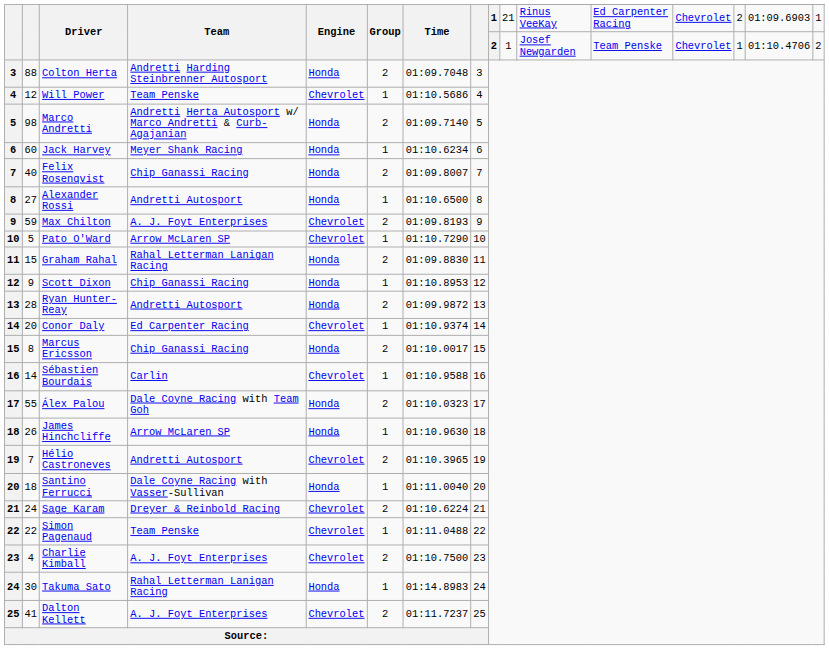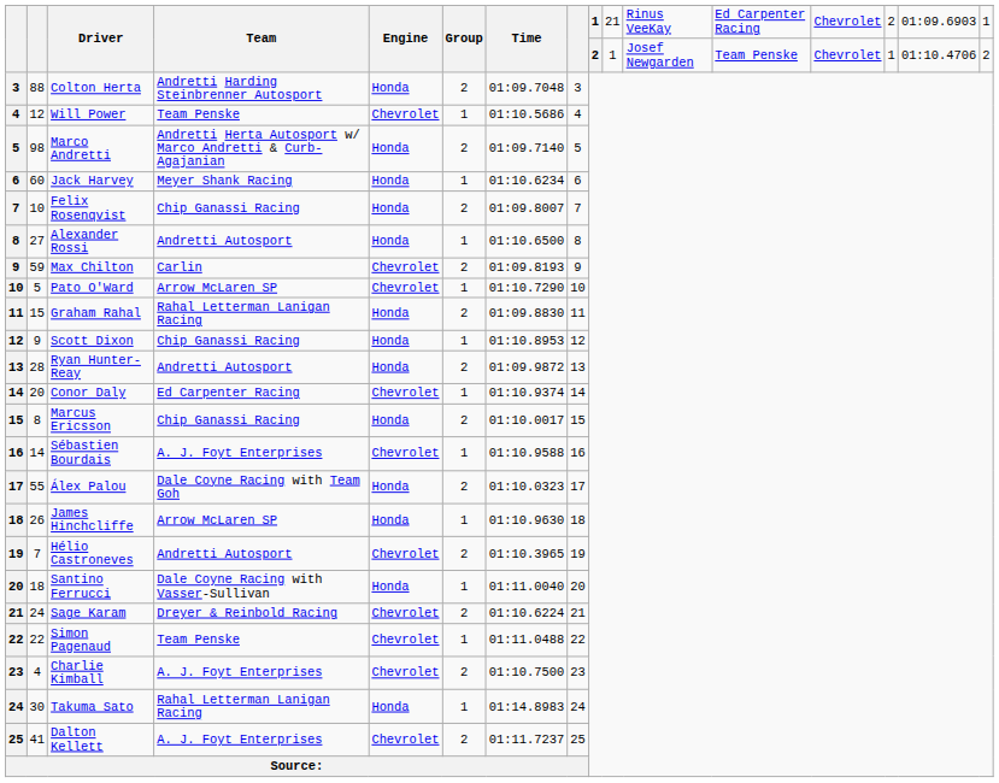 <table class="wikitable sortable" style="text-align:center; font-size:85%;">
 <tr>
 <th rowspan="3"></th>
 <th rowspan="3"></th>
 <th rowspan="3">Driver</th>
 <th rowspan="3">Team</th>
 <th rowspan="3">Engine</th>
 <th rowspan="3">Group</th>
 <th rowspan="3">Time</th>
 <th rowspan="3"></th>
 </tr>
 <tr>
 <th scope="row">1</th>
 <td align="center">21</td>
 <td align="left"> <a href='#'>Rinus VeeKay</a> <strong></strong></td>
 <td align="left"><a href='#'>Ed Carpenter Racing</a></td>
 <td align="left"><a href='#'>Chevrolet</a></td>
 <td>2</td>
 <td>01:09.6903</td>
 <td align="center">1</td>
 </tr>
 <tr>
 <th scope="row">2</th>
 <td align="center">1</td>
 <td align="left"> <a href='#'>Josef Newgarden</a></td>
 <td align="left"><a href='#'>Team Penske</a></td>
 <td align="left"><a href='#'>Chevrolet</a></td>
 <td>1</td>
 <td>01:10.4706</td>
 <td align="center">2</td>
 </tr>
 <tr>
 <th scope="row">3</th>
 <td align="center">88</td>
 <td align="left"> <a href='#'>Colton Herta</a></td>
 <td align="left"><a href='#'>Andretti</a> <a href='#'>Harding Steinbrenner Autosport</a></td>
 <td align="left"><a href='#'>Honda</a></td>
 <td>2</td>
 <td>01:09.7048</td>
 <td align="center">3</td>
 </tr>
 <tr>
 <th scope="row">4</th>
 <td align="center">12</td>
 <td align="left"> <a href='#'>Will Power</a> <strong></strong></td>
 <td align="left"><a href='#'>Team Penske</a></td>
 <td align="left"><a href='#'>Chevrolet</a></td>
 <td>1</td>
 <td>01:10.5686</td>
 <td align="center">4</td>
 </tr>
 <tr>
 <th scope="row">5</th>
 <td align="center">98</td>
 <td align="left"> <a href='#'>Marco Andretti</a></td>
 <td align="left"><a href='#'>Andretti</a> <a href='#'>Herta Autosport</a> w/ <a href='#'>Marco Andretti</a> & <a href='#'>Curb-Agajanian</a></td>
 <td align="left"><a href='#'>Honda</a></td>
 <td>2</td>
 <td>01:09.7140</td>
 <td align="center">5</td>
 </tr>
 <tr>
 <th scope="row">6</th>
 <td align="center">60</td>
 <td align="left"> <a href='#'>Jack Harvey</a></td>
 <td align="left"><a href='#'>Meyer Shank Racing</a></td>
 <td align="left"><a href='#'>Honda</a></td>
 <td>1</td>
 <td>01:10.6234</td>
 <td align="center">6</td>
 </tr>
 <tr>
 <th scope="row">7</th>
-<td align="center">40</td>
+<td align="center">10</td>
 <td align="left"> <a href='#'>Felix Rosenqvist</a></td>
 <td align="left"><a href='#'>Chip Ganassi Racing</a></td>
 <td align="left"><a href='#'>Honda</a></td>
 <td>2</td>
 <td>01:09.8007</td>
 <td align="center">7</td>
 </tr>
 <tr>
 <th scope="row">8</th>
 <td align="center">27</td>
 <td align="left"> <a href='#'>Alexander Rossi</a></td>
 <td align="left"><a href='#'>Andretti Autosport</a></td>
 <td align="left"><a href='#'>Honda</a></td>
 <td>1</td>
 <td>01:10.6500</td>
 <td align="center">8</td>
 </tr>
 <tr>
 <th scope="row">9</th>
 <td align="center">59</td>
 <td align="left"> <a href='#'>Max Chilton</a></td>
-<td align="left"><a href='#'>A. J. Foyt Enterprises</a></td>
+<td align="left"><a href='#'>Carlin</a></td>
 <td align="left"><a href='#'>Chevrolet</a></td>
 <td>2</td>
 <td>01:09.8193</td>
 <td align="center">9</td>
 </tr>
 <tr>
 <th scope="row">10</th>
 <td align="center">5</td>
 <td align="left"> <a href='#'>Pato O'Ward</a></td>
 <td align="left"><a href='#'>Arrow McLaren SP</a></td>
 <td align="left"><a href='#'>Chevrolet</a></td>
 <td>1</td>
 <td>01:10.7290</td>
 <td align="center">10</td>
 </tr>
 <tr>
 <th scope="row">11</th>
 <td align="center">15</td>
 <td align="left"> <a href='#'>Graham Rahal</a></td>
 <td align="left"><a href='#'>Rahal Letterman Lanigan Racing</a></td>
 <td align="left"><a href='#'>Honda</a></td>
 <td>2</td>
 <td>01:09.8830</td>
 <td align="center">11</td>
 </tr>
 <tr>
 <th scope="row">12</th>
 <td align="center">9</td>
 <td align="left"> <a href='#'>Scott Dixon</a> <strong></strong></td>
 <td align="left"><a href='#'>Chip Ganassi Racing</a></td>
 <td align="left"><a href='#'>Honda</a></td>
 <td>1</td>
 <td>01:10.8953</td>
 <td align="center">12</td>
 </tr>
 <tr>
 <th scope="row">13</th>
 <td align="center">28</td>
 <td align="left"> <a href='#'>Ryan Hunter-Reay</a></td>
 <td align="left"><a href='#'>Andretti Autosport</a></td>
 <td align="left"><a href='#'>Honda</a></td>
 <td>2</td>
 <td>01:09.9872</td>
 <td align="center">13</td>
 </tr>
 <tr>
 <th scope="row">14</th>
 <td align="center">20</td>
 <td align="left"> <a href='#'>Conor Daly</a></td>
 <td align="left"><a href='#'>Ed Carpenter Racing</a></td>
 <td align="left"><a href='#'>Chevrolet</a></td>
 <td>1</td>
 <td>01:10.9374</td>
 <td align="center">14</td>
 </tr>
 <tr>
 <th scope="row">15</th>
 <td align="center">8</td>
 <td align="left"> <a href='#'>Marcus Ericsson</a></td>
 <td align="left"><a href='#'>Chip Ganassi Racing</a></td>
 <td align="left"><a href='#'>Honda</a></td>
 <td>2</td>
 <td>01:10.0017</td>
 <td align="center">15</td>
 </tr>
 <tr>
 <th scope="row">16</th>
 <td align="center">14</td>
 <td align="left"> <a href='#'>Sébastien Bourdais</a></td>
-<td align="left"><a href='#'>Carlin</a></td>
+<td align="left"><a href='#'>A. J. Foyt Enterprises</a></td>
 <td align="left"><a href='#'>Chevrolet</a></td>
 <td>1</td>
 <td>01:10.9588</td>
 <td align="center">16</td>
 </tr>
 <tr>
 <th scope="row">17</th>
 <td align="center">55</td>
 <td align="left"> <a href='#'>Álex Palou</a> <strong></strong></td>
 <td align="left"><a href='#'>Dale Coyne Racing</a> with <a href='#'>Team Goh</a></td>
 <td align="left"><a href='#'>Honda</a></td>
 <td>2</td>
 <td>01:10.0323</td>
 <td align="center">17</td>
 </tr>
 <tr>
 <th scope="row">18</th>
 <td align="center">26</td>
 <td align="left"> <a href='#'>James Hinchcliffe</a></td>
 <td align="left"><a href='#'>Arrow McLaren SP</a></td>
 <td align="left"><a href='#'>Honda</a></td>
 <td>1</td>
 <td>01:10.9630</td>
 <td align="center">18</td>
 </tr>
 <tr>
 <th scope="row">19</th>
 <td align="center">7</td>
 <td align="left"> <a href='#'>Hélio Castroneves</a></td>
 <td align="left"><a href='#'>Andretti Autosport</a></td>
 <td align="left"><a href='#'>Chevrolet</a></td>
 <td>2</td>
 <td>01:10.3965</td>
 <td align="center">19</td>
 </tr>
 <tr>
 <th scope="row">20</th>
 <td align="center">18</td>
 <td align="left"> <a href='#'>Santino Ferrucci</a></td>
 <td align="left"><a href='#'>Dale Coyne Racing</a> with <a href='#'>Vasser</a>-Sullivan</td>
 <td align="left"><a href='#'>Honda</a></td>
 <td>1</td>
 <td>01:11.0040</td>
 <td align="center">20</td>
 </tr>
 <tr>
 <th scope="row">21</th>
 <td align="center">24</td>
 <td align="left"> <a href='#'>Sage Karam</a></td>
 <td align="left"><a href='#'>Dreyer & Reinbold Racing</a></td>
 <td align="left"><a href='#'>Chevrolet</a></td>
 <td>2</td>
 <td>01:10.6224</td>
 <td align="center">21</td>
 </tr>
 <tr>
 <th scope="row">22</th>
 <td align="center">22</td>
 <td align="left"> <a href='#'>Simon Pagenaud</a> <strong></strong></td>
 <td align="left"><a href='#'>Team Penske</a></td>
 <td align="left"><a href='#'>Chevrolet</a></td>
 <td>1</td>
 <td>01:11.0488</td>
 <td align="center">22</td>
 </tr>
 <tr>
 <th scope="row">23</th>
 <td align="center">4</td>
 <td align="left"> <a href='#'>Charlie Kimball</a> <strong></strong></td>
 <td align="left"><a href='#'>A. J. Foyt Enterprises</a></td>
 <td align="left"><a href='#'>Chevrolet</a></td>
 <td>2</td>
 <td>01:10.7500</td>
 <td align="center">23</td>
 </tr>
 <tr>
 <th scope="row">24</th>
 <td align="center">30</td>
 <td align="left"> <a href='#'>Takuma Sato</a></td>
 <td align="left"><a href='#'>Rahal Letterman Lanigan Racing</a></td>
 <td align="left"><a href='#'>Honda</a></td>
 <td>1</td>
 <td>01:14.8983</td>
 <td align="center">24</td>
 </tr>
 <tr>
 <th scope="row">25</th>
 <td align="center">41</td>
 <td align="left"> <a href='#'>Dalton Kellett</a> <strong></strong></td>
 <td align="left"><a href='#'>A. J. Foyt Enterprises</a></td>
 <td align="left"><a href='#'>Chevrolet</a></td>
 <td>2</td>
 <td>01:11.7237</td>
 <td align="center">25</td>
 </tr>
 <tr>
 <th colspan="8">Source:</th>
 </tr>
 </table>
